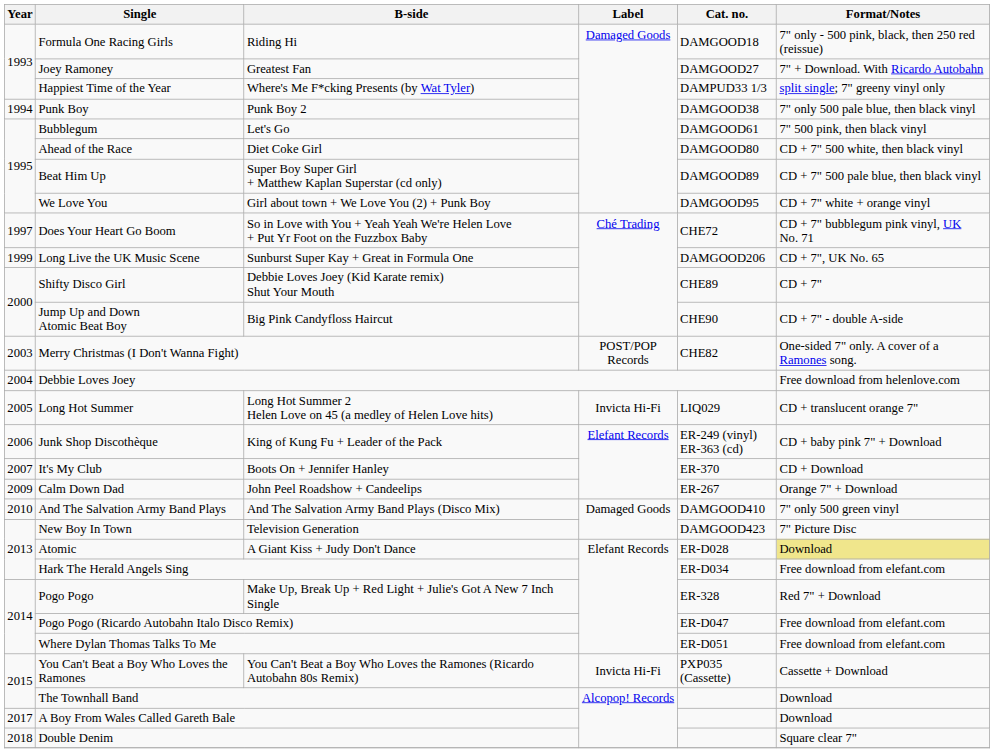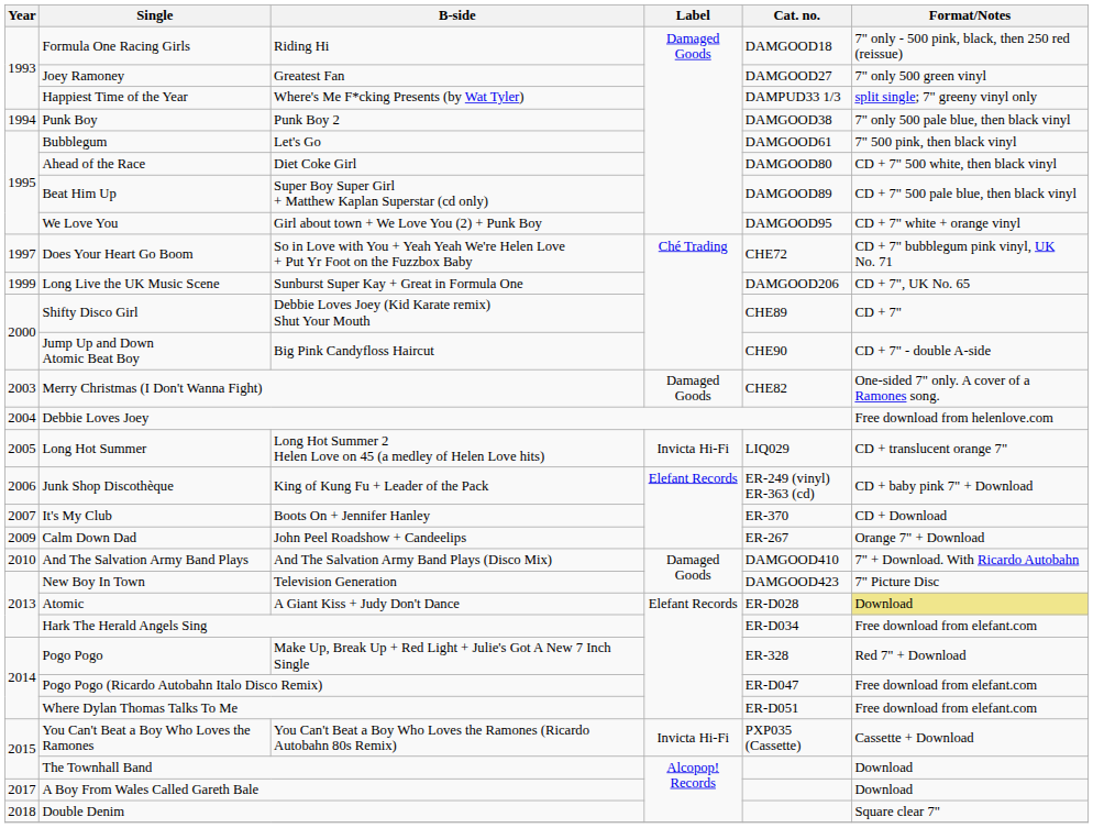 <table class="wikitable">
 <tr>
 <th>Year</th>
 <th>Single</th>
 <th>B-side</th>
 <th>Label</th>
 <th>Cat. no.</th>
 <th>Format/Notes</th>
 </tr>
 <tr>
 <td rowspan=3>1993</td>
 <td>Formula One Racing Girls</td>
 <td>Riding Hi</td>
 <td rowspan=8 valign="top" align="center"><a href='#'>Damaged Goods</a></td>
 <td>DAMGOOD18</td>
 <td>7" only - 500 pink, black, then 250 red (reissue)</td>
 </tr>
 <tr>
 <td>Joey Ramoney</td>
 <td>Greatest Fan</td>
 <td>DAMGOOD27</td>
-<td>7" + Download.  With <a href='#'>Ricardo Autobahn</a></td>
+<td>7" only 500 green vinyl</td>
 </tr>
 <tr>
 <td>Happiest Time of the Year</td>
 <td>Where's Me F*cking Presents (by <a href='#'>Wat Tyler</a>)</td>
 <td>DAMPUD33 1/3</td>
 <td><a href='#'>split single</a>; 7" greeny vinyl only</td>
 </tr>
 <tr>
 <td>1994</td>
 <td>Punk Boy</td>
 <td>Punk Boy 2</td>
 <td>DAMGOOD38</td>
 <td>7" only 500 pale blue, then black vinyl</td>
 </tr>
 <tr>
 <td rowspan="4">1995</td>
 <td>Bubblegum</td>
 <td>Let's Go</td>
 <td>DAMGOOD61</td>
 <td>7" 500 pink, then black vinyl</td>
 </tr>
 <tr>
 <td>Ahead of the Race</td>
 <td>Diet Coke Girl</td>
 <td>DAMGOOD80</td>
 <td>CD + 7" 500 white, then black vinyl</td>
 </tr>
 <tr>
 <td>Beat Him Up</td>
 <td>Super Boy Super Girl <br>+ Matthew Kaplan Superstar (cd only)</td>
 <td>DAMGOOD89</td>
 <td>CD + 7" 500 pale blue, then black vinyl</td>
 </tr>
 <tr>
 <td>We Love You</td>
 <td>Girl about town + We Love You (2) + Punk Boy</td>
 <td>DAMGOOD95</td>
 <td>CD + 7" white + orange vinyl</td>
 </tr>
 <tr>
 <td>1997</td>
 <td>Does Your Heart Go Boom</td>
 <td>So in Love with You + Yeah Yeah We're Helen Love <br>+ Put Yr Foot on the Fuzzbox Baby</td>
 <td rowspan="4" align="center" valign="top"><a href='#'>Ché Trading</a></td>
 <td>CHE72</td>
 <td>CD + 7" bubblegum pink vinyl, <a href='#'>UK</a> No. 71</td>
 </tr>
 <tr>
 <td>1999</td>
 <td>Long Live the UK Music Scene</td>
 <td>Sunburst Super Kay + Great in Formula One</td>
 <td>DAMGOOD206</td>
 <td>CD + 7", UK No. 65</td>
 </tr>
 <tr>
 <td rowspan="2">2000</td>
 <td>Shifty Disco Girl</td>
 <td>Debbie Loves Joey (Kid Karate remix) <br> Shut Your Mouth</td>
 <td>CHE89</td>
 <td>CD + 7"</td>
 </tr>
 <tr>
 <td>Jump Up and Down <br>Atomic Beat Boy</td>
 <td>Big Pink Candyfloss Haircut</td>
 <td>CHE90</td>
 <td>CD + 7" - double A-side</td>
 </tr>
 <tr>
 <td>2003</td>
 <td colspan="2">Merry Christmas (I Don't Wanna Fight)</td>
-<td valign="top" align="center">POST/POP Records</td>
+<td align="center">Damaged Goods</td>
 <td>CHE82</td>
 <td>One-sided 7" only. A cover of a <a href='#'>Ramones</a> song.</td>
 </tr>
 <tr>
 <td>2004</td>
 <td colspan="4">Debbie Loves Joey</td>
 <td>Free download from helenlove.com</td>
 </tr>
 <tr>
 <td>2005</td>
 <td>Long Hot Summer</td>
 <td>Long Hot Summer 2 <br> Helen Love on 45 (a medley of Helen Love hits)</td>
 <td align="center">Invicta Hi-Fi</td>
 <td>LIQ029</td>
 <td>CD + translucent orange 7"</td>
 </tr>
 <tr>
 <td>2006</td>
 <td>Junk Shop Discothèque</td>
 <td>King of Kung Fu + Leader of the Pack</td>
 <td rowspan=3 valign="top" align="center"><a href='#'>Elefant Records</a></td>
 <td>ER-249 (vinyl) <br> ER-363 (cd)</td>
 <td>CD + baby pink 7" + Download</td>
 </tr>
 <tr>
 <td>2007</td>
 <td>It's My Club</td>
 <td>Boots On + Jennifer Hanley</td>
 <td>ER-370</td>
 <td>CD + Download</td>
 </tr>
 <tr>
 <td>2009</td>
 <td>Calm Down Dad</td>
 <td>John Peel Roadshow + Candeelips</td>
 <td>ER-267</td>
 <td>Orange 7" + Download</td>
 </tr>
 <tr>
 <td>2010</td>
 <td>And The Salvation Army Band Plays</td>
 <td>And The Salvation Army Band Plays (Disco Mix)</td>
 <td rowspan=2 valign="top" align="center">Damaged Goods</td>
 <td>DAMGOOD410</td>
-<td>7" only 500 green vinyl</td>
+<td>7" + Download.  With <a href='#'>Ricardo Autobahn</a></td>
 </tr>
 <tr>
 <td rowspan=3>2013</td>
 <td>New Boy In Town</td>
 <td>Television Generation</td>
 <td>DAMGOOD423</td>
 <td>7" Picture Disc</td>
 </tr>
 <tr>
 <td>Atomic</td>
 <td>A Giant Kiss + Judy Don't Dance</td>
 <td rowspan=5 valign="top" align="center">Elefant Records</td>
 <td>ER-D028</td>
 <td style="background: khaki;">Download</td>
 </tr>
 <tr>
 <td colspan="2">Hark The Herald Angels Sing</td>
 <td>ER-D034</td>
 <td>Free download from elefant.com</td>
 </tr>
 <tr>
 <td rowspan=3>2014</td>
 <td>Pogo Pogo</td>
 <td>Make Up, Break Up + Red Light + Julie's Got A New 7 Inch Single</td>
 <td>ER-328</td>
 <td>Red 7" + Download</td>
 </tr>
 <tr>
 <td colspan="2">Pogo Pogo (Ricardo Autobahn Italo Disco Remix)</td>
 <td>ER-D047</td>
 <td>Free download from elefant.com</td>
 </tr>
 <tr>
 <td colspan="2">Where Dylan Thomas Talks To Me</td>
 <td>ER-D051</td>
 <td>Free download from elefant.com</td>
 </tr>
 <tr>
 <td rowspan=2>2015</td>
 <td>You Can't Beat a Boy Who Loves the Ramones</td>
 <td>You Can't Beat a Boy Who Loves the Ramones (Ricardo Autobahn 80s Remix)</td>
 <td align="center">Invicta Hi-Fi</td>
 <td>PXP035 (Cassette)</td>
 <td>Cassette + Download</td>
 </tr>
 <tr>
 <td colspan="2">The Townhall Band</td>
 <td rowspan=3 valign="top" align="center"><a href='#'>Alcopop! Records</a></td>
 <td></td>
 <td>Download</td>
 </tr>
 <tr>
 <td>2017</td>
 <td colspan="2">A Boy From Wales Called Gareth Bale</td>
 <td></td>
 <td>Download</td>
 </tr>
 <tr>
 <td>2018</td>
 <td colspan="2">Double Denim</td>
 <td></td>
 <td>Square clear 7"</td>
 </tr>
 <tr>
 </tr>
 </table>
